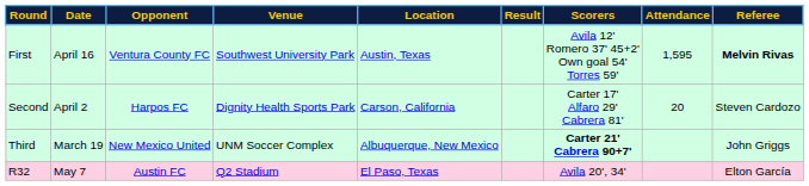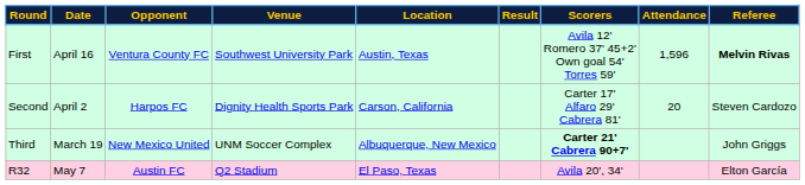 <table class="wikitable">
 <tr>
 <th style="background:#0D1D41; color:#F8CC00; border:2px solid #5FAFE4;" scope="col">Round</th>
 <th style="background:#0D1D41; color:#F8CC00; border:2px solid #5FAFE4;" scope="col">Date</th>
 <th style="background:#0D1D41; color:#F8CC00; border:2px solid #5FAFE4;" scope="col">Opponent</th>
 <th style="background:#0D1D41; color:#F8CC00; border:2px solid #5FAFE4;" scope="col">Venue</th>
 <th style="background:#0D1D41; color:#F8CC00; border:2px solid #5FAFE4;" scope="col">Location</th>
 <th style="background:#0D1D41; color:#F8CC00; border:2px solid #5FAFE4;" scope="col">Result</th>
 <th style="background:#0D1D41; color:#F8CC00; border:2px solid #5FAFE4;" scope="col">Scorers</th>
 <th style="background:#0D1D41; color:#F8CC00; border:2px solid #5FAFE4;" scope="col">Attendance</th>
 <th style="background:#0D1D41; color:#F8CC00; border:2px solid #5FAFE4;" scope="col">Referee</th>
 </tr>
 <tr bgcolor = d0ffe3>
 <td>First</td>
 <td>April 16</td>
 <td align="center"> <a href='#'>Ventura County FC</a></td>
 <td><a href='#'>Southwest University Park</a></td>
 <td><a href='#'>Austin, Texas</a></td>
 <td align="center"></td>
 <td align="center"><a href='#'>Avila</a> 12'<br>Romero 37' 45+2'<br>Own goal 54'<br><a href='#'>Torres</a> 59'</td>
-<td align="center">1,595</td>
+<td align="center">1,596</td>
 <td align="center"><strong>Melvin Rivas</strong></td>
 </tr>
 <tr bgcolor = d0ffe3>
 <td>Second</td>
 <td>April 2</td>
 <td align="center"> <a href='#'>Harpos FC</a></td>
 <td><a href='#'>Dignity Health Sports Park</a></td>
 <td><a href='#'>Carson, California</a></td>
 <td align="center"></td>
 <td align="center">Carter 17'<br><a href='#'>Alfaro</a> 29'<br><a href='#'>Cabrera</a> 81'</td>
 <td align="center">20</td>
 <td align="center">Steven Cardozo</td>
 </tr>
 <tr bgcolor = d0ffe3>
 <td>Third</td>
 <td>March 19</td>
 <td align="center"> <a href='#'>New Mexico United</a></td>
 <td>UNM Soccer Complex</td>
 <td><a href='#'>Albuquerque, New Mexico</a></td>
 <td align="center"><br></td>
 <td align="center"><strong>Carter 21'<br><a href='#'>Cabrera</a> 90+7'</strong></td>
 <td align="center"></td>
 <td align="center">John Griggs</td>
 </tr>
 <tr bgcolor = ffd0e3>
 <td>R32</td>
 <td>May 7</td>
 <td align="center"> <a href='#'>Austin FC</a></td>
 <td><a href='#'>Q2 Stadium</a></td>
 <td><a href='#'>El Paso, Texas</a></td>
 <td align="center"></td>
 <td align="center"><a href='#'>Avila</a> 20', 34'</td>
 <td align="center"></td>
 <td align="center">Elton García</td>
 </tr>
 </table>
